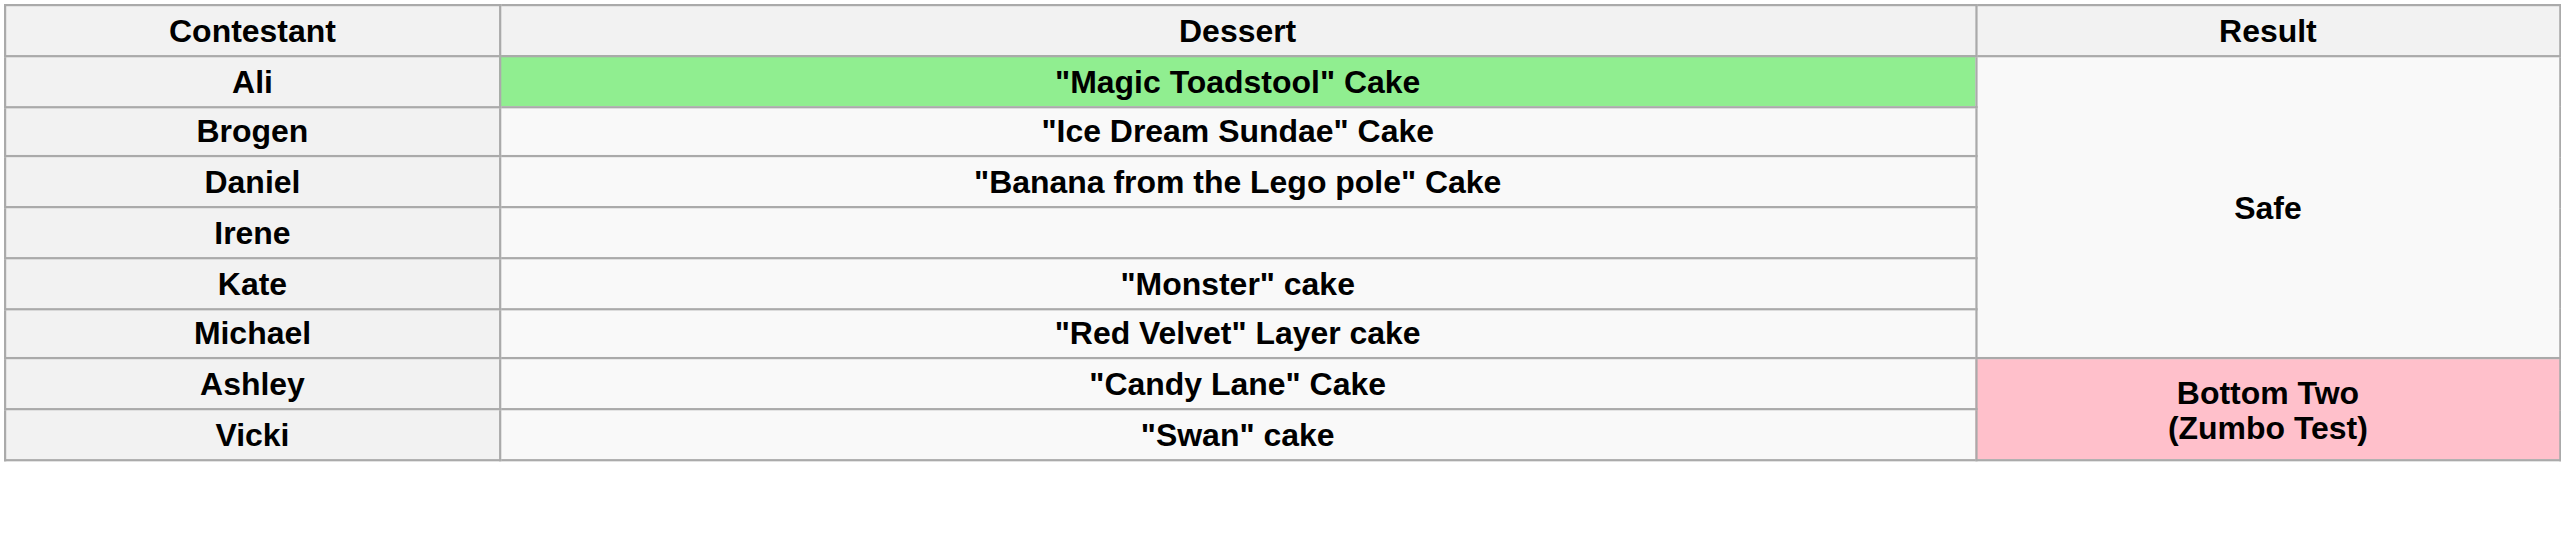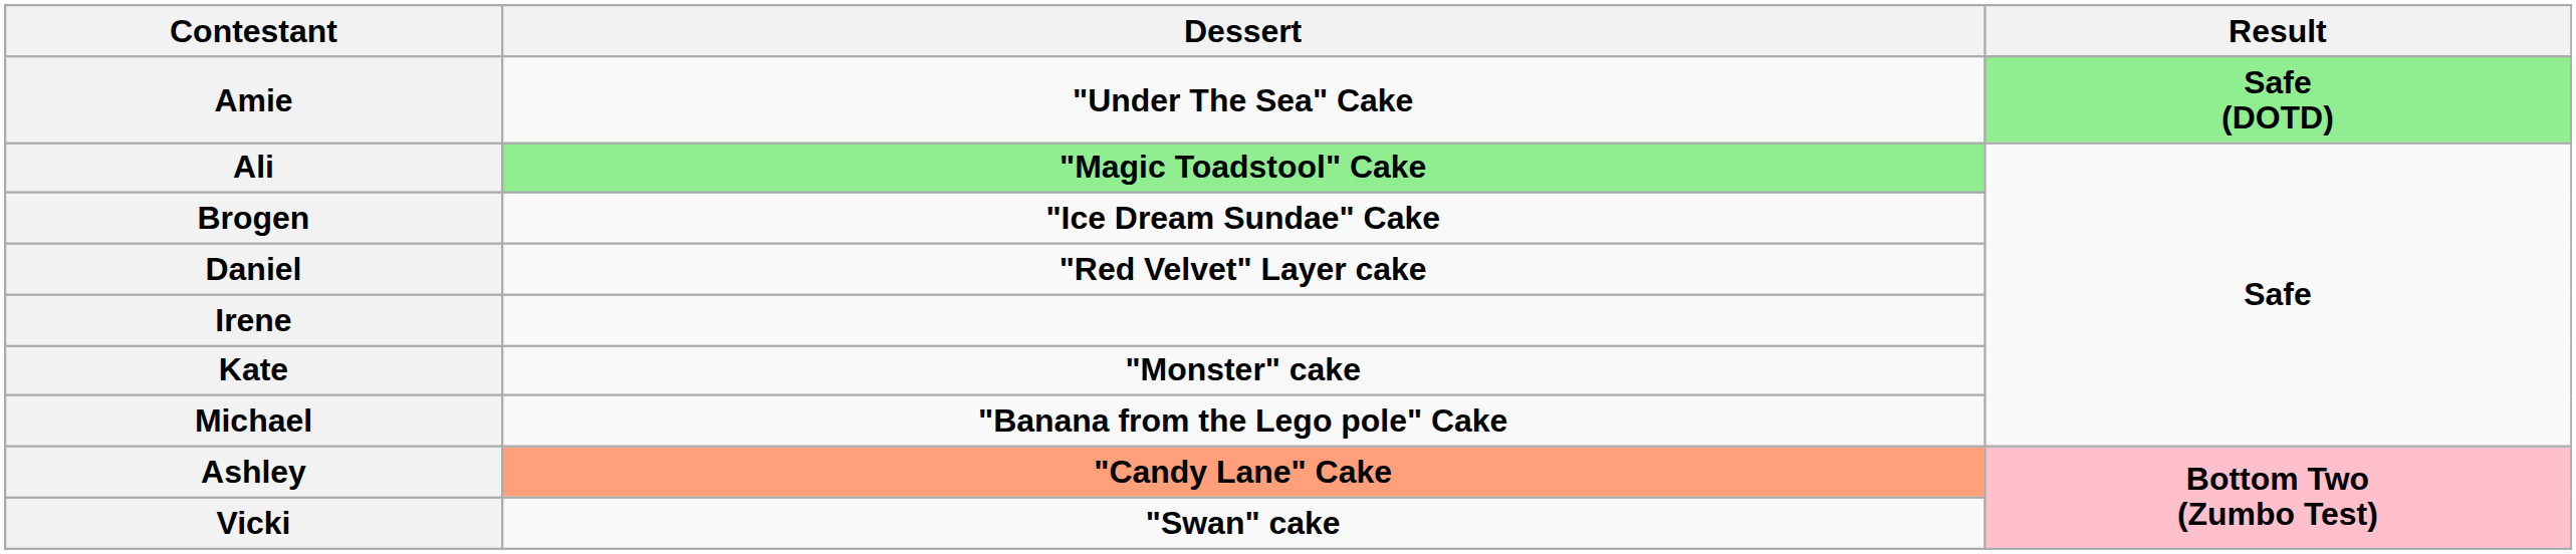 <table class="wikitable plainrowheaders" style="text-align:center; font-size:90%; width:80em;">
 <tr>
 <th>Contestant</th>
 <th>Dessert</th>
 <th>Result</th>
+</tr>
+<tr>
+<th>Amie</th>
+<td><strong>"Under The Sea" Cake</strong></td>
+<td bgcolor="lightgreen"><strong>Safe<br>(DOTD)</strong></td>
 </tr>
 <tr>
 <th>Ali</th>
 <td style="background: lightgreen;"><strong>"Magic Toadstool" Cake</strong></td>
 <td rowspan="6"><strong>Safe</strong></td>
 </tr>
 <tr>
 <th>Brogen</th>
 <td><strong>"Ice Dream Sundae" Cake</strong></td>
 </tr>
 <tr>
 <th>Daniel</th>
-<td><strong>"Banana from the Lego pole" Cake</strong></td>
+<td><strong>"Red Velvet" Layer cake</strong></td>
 </tr>
 <tr>
 <th>Irene</th>
 <td></td>
 </tr>
 <tr>
 <th>Kate</th>
 <td><strong>"Monster" cake</strong></td>
 </tr>
 <tr>
 <th>Michael</th>
-<td><strong>"Red Velvet" Layer cake</strong></td>
+<td><strong>"Banana from the Lego pole" Cake</strong></td>
 </tr>
 <tr>
 <th>Ashley</th>
-<td><strong>"Candy Lane" Cake</strong></td>
+<td style="background: lightsalmon;"><strong>"Candy Lane" Cake</strong></td>
 <td rowspan="2" bgcolor="pink"><strong>Bottom Two<br>(Zumbo Test)</strong></td>
 </tr>
 <tr>
 <th>Vicki</th>
 <td><strong>"Swan" cake</strong></td>
 </tr>
 </table>
